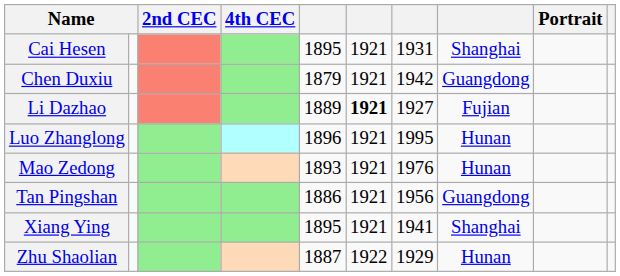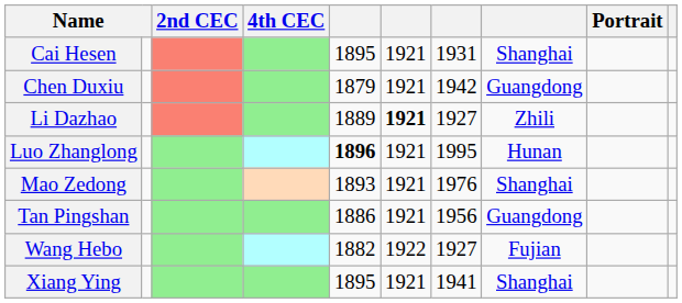 <table class="wikitable sortable" style=text-align:center>
 <tr>
 <th scope=col colspan="2">Name</th>
 <th scope="col"><a href='#'>2nd CEC</a></th>
 <th scope="col"><a href='#'>4th CEC</a></th>
 <th scope="col"></th>
 <th scope="col"></th>
 <th scope="col"></th>
 <th scope=col></th>
 <th scope="col" class="unsortable">Portrait</th>
 <th scope="col" class="unsortable"></th>
 </tr>
 <tr>
 <th align="center" scope="row" style="font-weight:normal;"><a href='#'>Cai Hesen</a></th>
 <td></td>
 <td bgcolor = Salmon></td>
 <td bgcolor = LightGreen></td>
 <td>1895</td>
 <td>1921</td>
 <td>1931</td>
 <td><a href='#'>Shanghai</a></td>
 <td></td>
 <td></td>
 </tr>
 <tr>
 <th align="center" scope="row" style="font-weight:normal;"><a href='#'>Chen Duxiu</a></th>
 <td></td>
 <td bgcolor = Salmon></td>
 <td bgcolor = LightGreen></td>
 <td>1879</td>
 <td>1921</td>
 <td>1942</td>
 <td><a href='#'>Guangdong</a></td>
 <td></td>
 <td></td>
 </tr>
 <tr>
 <th align="center" scope="row" style="font-weight:normal;"><a href='#'>Li Dazhao</a></th>
 <td></td>
 <td bgcolor = Salmon></td>
 <td bgcolor = LightGreen></td>
 <td>1889</td>
 <td><strong>1921</strong></td>
 <td>1927</td>
-<td><a href='#'>Fujian</a></td>
+<td><a href='#'>Zhili</a></td>
 <td></td>
 <td></td>
 </tr>
 <tr>
 <th align="center" scope="row" style="font-weight:normal;"><a href='#'>Luo Zhanglong</a></th>
 <td></td>
 <td bgcolor = LightGreen></td>
 <td bgcolor = #B2FFFF></td>
-<td>1896</td>
+<td><strong>1896</strong></td>
 <td>1921</td>
 <td>1995</td>
 <td><a href='#'>Hunan</a></td>
 <td></td>
 <td></td>
 </tr>
 <tr>
 <th align="center" scope="row" style="font-weight:normal;"><a href='#'>Mao Zedong</a></th>
 <td></td>
 <td bgcolor = LightGreen></td>
 <td bgcolor = PeachPuff></td>
 <td>1893</td>
 <td>1921</td>
 <td>1976</td>
-<td><a href='#'>Hunan</a></td>
+<td><a href='#'>Shanghai</a></td>
 <td></td>
 <td></td>
 </tr>
 <tr>
 <th align="center" scope="row" style="font-weight:normal;"><a href='#'>Tan Pingshan</a></th>
 <td></td>
 <td bgcolor = LightGreen></td>
 <td bgcolor = LightGreen></td>
 <td>1886</td>
 <td>1921</td>
 <td>1956</td>
 <td><a href='#'>Guangdong</a></td>
 <td></td>
 <td></td>
 </tr>
 <tr>
+<th align="center" scope="row" style="font-weight:normal;"><a href='#'>Wang Hebo</a></th>
+<td></td>
+<td bgcolor = LightGreen></td>
+<td bgcolor = #B2FFFF></td>
+<td>1882</td>
+<td>1922</td>
+<td>1927</td>
+<td><a href='#'>Fujian</a></td>
+<td></td>
+<td></td>
+</tr>
+<tr>
 <th align="center" scope="row" style="font-weight:normal;"><a href='#'>Xiang Ying</a></th>
 <td></td>
 <td bgcolor = LightGreen></td>
 <td bgcolor = LightGreen></td>
 <td>1895</td>
 <td>1921</td>
 <td>1941</td>
 <td><a href='#'>Shanghai</a></td>
 <td></td>
 <td></td>
 </tr>
-<tr>
-<th align="center" scope="row" style="font-weight:normal;"><a href='#'>Zhu Shaolian</a></th>
-<td></td>
-<td bgcolor = LightGreen></td>
-<td bgcolor = PeachPuff></td>
-<td>1887</td>
-<td>1922</td>
-<td>1929</td>
-<td><a href='#'>Hunan</a></td>
-<td></td>
-<td></td>
-</tr>
 </table>
